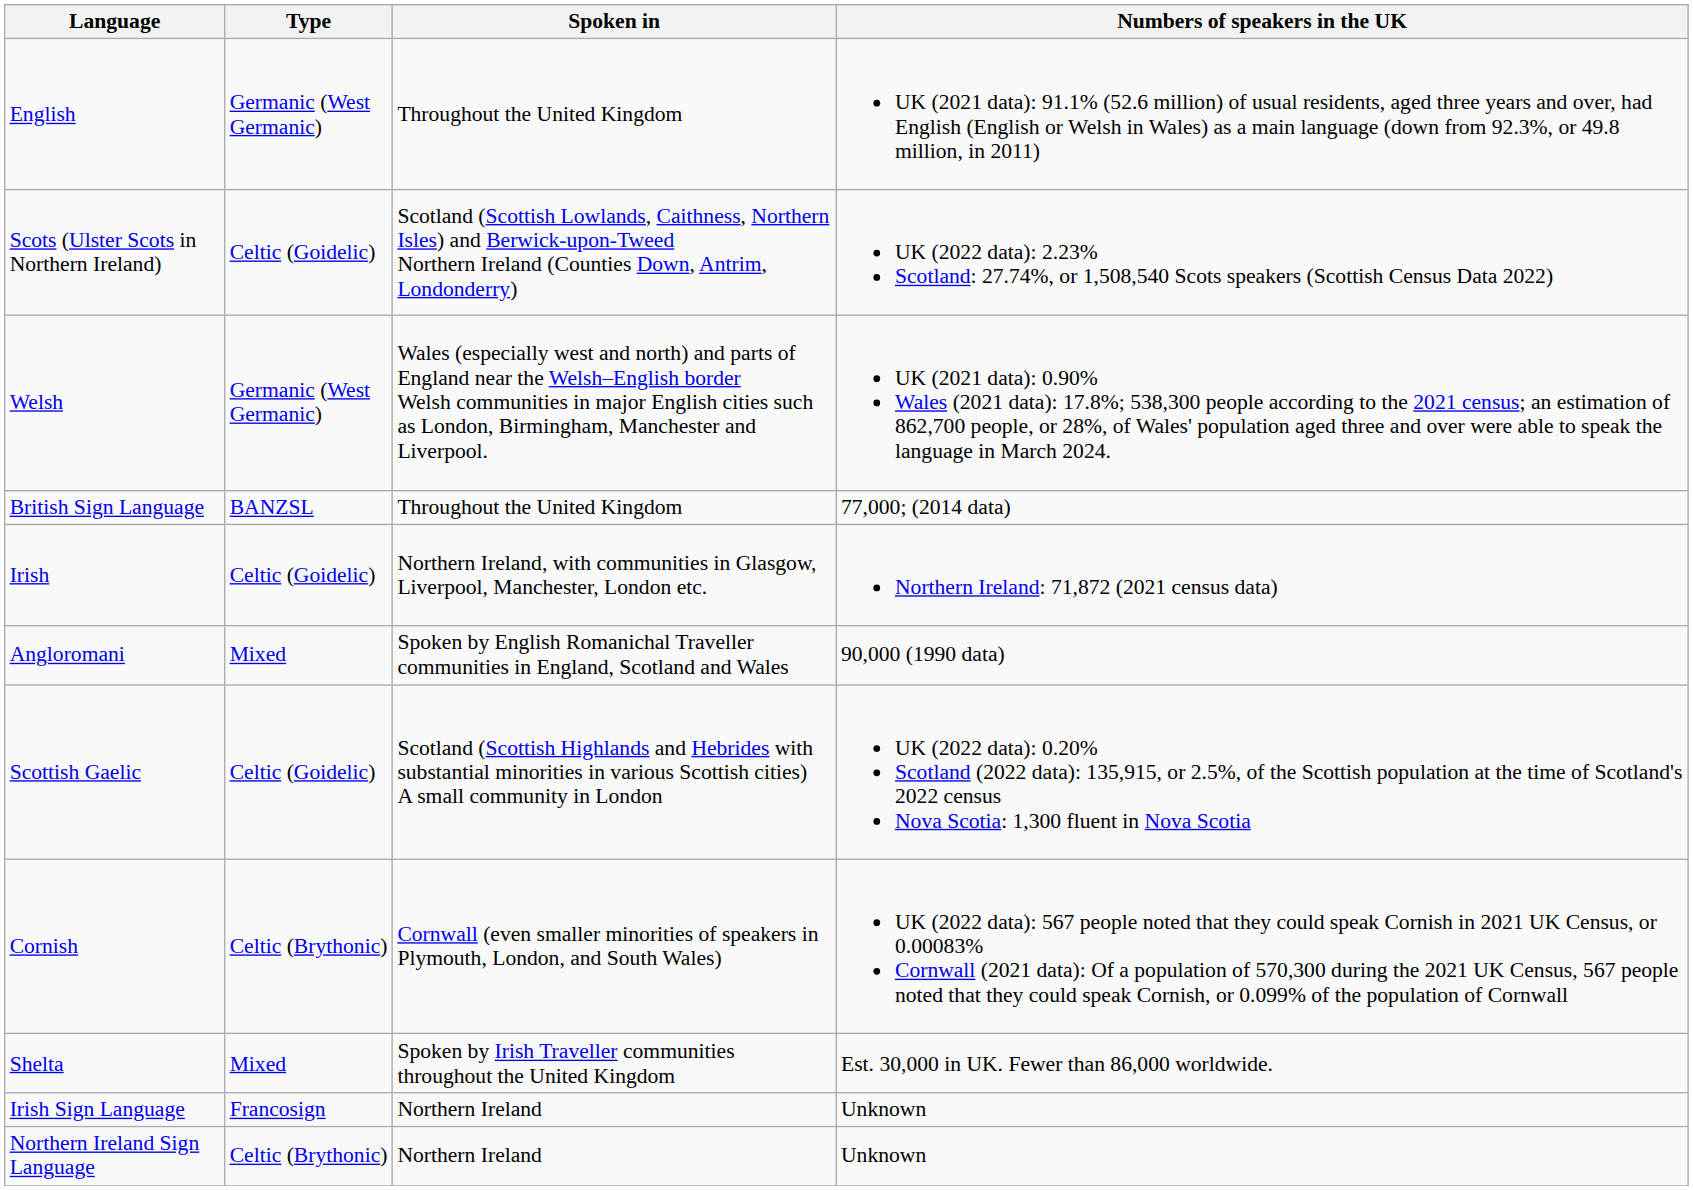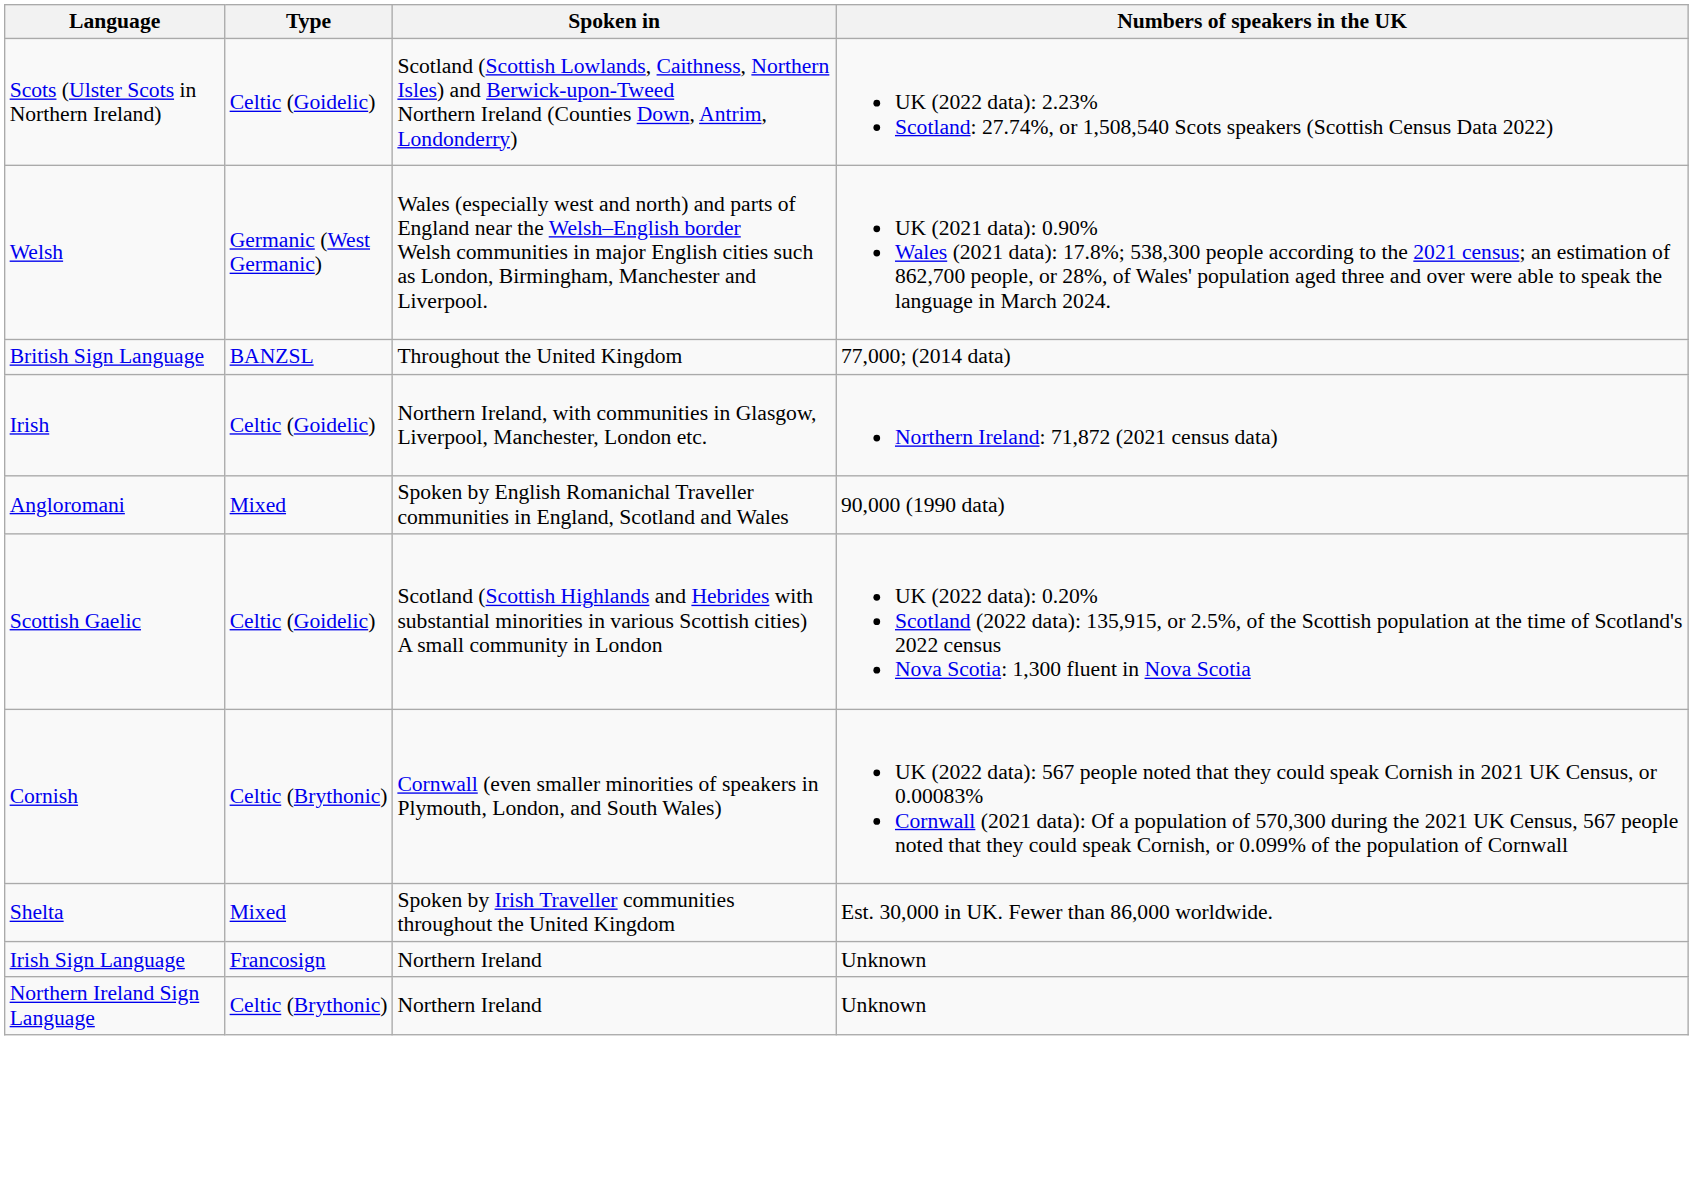 <table class="wikitable sortable">
 <tr>
 <th>Language</th>
 <th>Type</th>
 <th>Spoken in</th>
 <th>Numbers of speakers in the UK</th>
-</tr>
-<tr>
-<td><a href='#'>English</a></td>
-<td><a href='#'>Germanic</a> (<a href='#'>West Germanic</a>)</td>
-<td>Throughout the United Kingdom</td>
-<td><br><ul><li>UK (2021 data): 91.1% (52.6 million) of usual residents, aged three years and over, had English (English or Welsh in Wales) as a main language (down from 92.3%, or 49.8 million, in 2011)</li></ul></td>
 </tr>
 <tr>
 <td><a href='#'>Scots</a> (<a href='#'>Ulster Scots</a> in Northern Ireland)</td>
 <td><a href='#'>Celtic</a> (<a href='#'>Goidelic</a>)</td>
 <td>Scotland (<a href='#'>Scottish Lowlands</a>, <a href='#'>Caithness</a>, <a href='#'>Northern Isles</a>) and <a href='#'>Berwick-upon-Tweed</a><br>Northern Ireland (Counties <a href='#'>Down</a>, <a href='#'>Antrim</a>, <a href='#'>Londonderry</a>)</td>
 <td><br><ul><li>UK (2022 data): 2.23%</li><li><a href='#'>Scotland</a>: 27.74%, or 1,508,540 Scots speakers (Scottish Census Data 2022)</li></ul></td>
 </tr>
 <tr>
 <td><a href='#'>Welsh</a></td>
 <td><a href='#'>Germanic</a> (<a href='#'>West Germanic</a>)</td>
 <td>Wales (especially west and north) and parts of England near the <a href='#'>Welsh–English border</a><br>Welsh communities in major English cities such as London, Birmingham, Manchester and Liverpool.</td>
 <td><br><ul><li>UK (2021 data): 0.90%</li><li><a href='#'>Wales</a> (2021 data): 17.8%; 538,300 people according to the <a href='#'>2021 census</a>; an estimation of 862,700 people, or 28%, of Wales' population aged three and over were able to speak the language in March 2024.</li></ul></td>
 </tr>
 <tr>
 <td><a href='#'>British Sign Language</a></td>
 <td><a href='#'>BANZSL</a></td>
 <td>Throughout the United Kingdom</td>
 <td>77,000; (2014 data)</td>
 </tr>
 <tr>
 <td><a href='#'>Irish</a></td>
 <td><a href='#'>Celtic</a> (<a href='#'>Goidelic</a>)</td>
 <td>Northern Ireland, with communities in Glasgow, Liverpool, Manchester, London etc.</td>
 <td><br><ul><li><a href='#'>Northern Ireland</a>: 71,872 (2021 census data)</li></ul></td>
 </tr>
 <tr>
 <td><a href='#'>Angloromani</a></td>
 <td><a href='#'>Mixed</a></td>
 <td>Spoken by English Romanichal Traveller communities in England, Scotland and Wales</td>
 <td>90,000 (1990 data)</td>
 </tr>
 <tr>
 <td><a href='#'>Scottish Gaelic</a></td>
 <td><a href='#'>Celtic</a> (<a href='#'>Goidelic</a>)</td>
 <td>Scotland (<a href='#'>Scottish Highlands</a> and <a href='#'>Hebrides</a> with substantial minorities in various Scottish cities)<br>A small community in London</td>
 <td><br><ul><li>UK (2022 data): 0.20%</li><li><a href='#'>Scotland</a> (2022 data): 135,915, or 2.5%, of the Scottish population at the time of Scotland's 2022 census</li><li><a href='#'>Nova Scotia</a>: 1,300 fluent in <a href='#'>Nova Scotia</a></li></ul></td>
 </tr>
 <tr>
 <td><a href='#'>Cornish</a></td>
 <td><a href='#'>Celtic</a> (<a href='#'>Brythonic</a>)</td>
 <td><a href='#'>Cornwall</a> (even smaller minorities of speakers in Plymouth, London, and South Wales)</td>
 <td><br><ul><li>UK (2022 data): 567 people noted that they could speak Cornish in 2021 UK Census, or 0.00083%</li><li><a href='#'>Cornwall</a> (2021 data): Of a population of 570,300 during the 2021 UK Census, 567 people noted that they could speak Cornish, or 0.099% of the population of Cornwall</li></ul></td>
 </tr>
 <tr>
 <td><a href='#'>Shelta</a></td>
 <td><a href='#'>Mixed</a></td>
 <td>Spoken by <a href='#'>Irish Traveller</a> communities throughout the United Kingdom</td>
 <td>Est. 30,000 in UK. Fewer than 86,000 worldwide.</td>
 </tr>
 <tr>
 <td><a href='#'>Irish Sign Language</a></td>
 <td><a href='#'>Francosign</a></td>
 <td>Northern Ireland</td>
 <td>Unknown</td>
 </tr>
 <tr>
 <td><a href='#'>Northern Ireland Sign Language</a></td>
 <td><a href='#'>Celtic</a> (<a href='#'>Brythonic</a>)</td>
 <td>Northern Ireland</td>
 <td>Unknown</td>
 </tr>
 </table>
